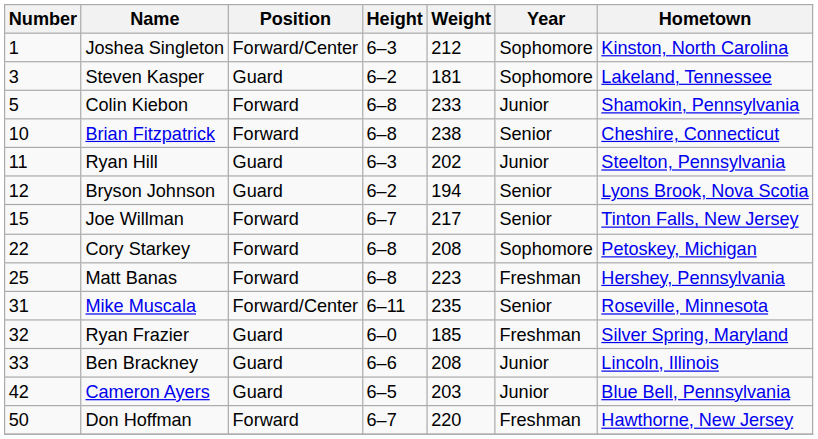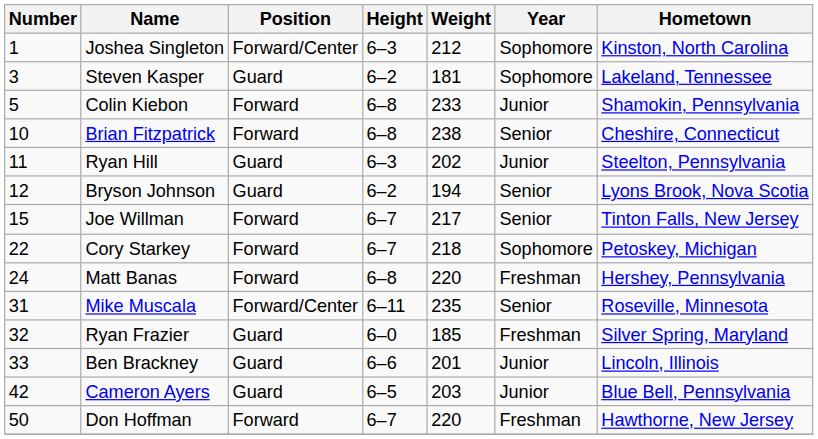 <table class="wikitable" style="font-size: 95%;">
 <tr>
 <th>Number</th>
 <th>Name</th>
 <th>Position</th>
 <th>Height</th>
 <th>Weight</th>
 <th>Year</th>
 <th>Hometown</th>
 </tr>
 <tr>
 <td>1</td>
 <td>Joshea Singleton</td>
 <td>Forward/Center</td>
 <td>6–3</td>
 <td>212</td>
 <td>Sophomore</td>
 <td><a href='#'>Kinston, North Carolina</a></td>
 </tr>
 <tr>
 <td>3</td>
 <td>Steven Kasper</td>
 <td>Guard</td>
 <td>6–2</td>
 <td>181</td>
 <td>Sophomore</td>
 <td><a href='#'>Lakeland, Tennessee</a></td>
 </tr>
 <tr>
 <td>5</td>
 <td>Colin Kiebon</td>
 <td>Forward</td>
 <td>6–8</td>
 <td>233</td>
 <td>Junior</td>
 <td><a href='#'>Shamokin, Pennsylvania</a></td>
 </tr>
 <tr>
 <td>10</td>
 <td><a href='#'>Brian Fitzpatrick</a></td>
 <td>Forward</td>
 <td>6–8</td>
 <td>238</td>
 <td>Senior</td>
 <td><a href='#'>Cheshire, Connecticut</a></td>
 </tr>
 <tr>
 <td>11</td>
 <td>Ryan Hill</td>
 <td>Guard</td>
 <td>6–3</td>
 <td>202</td>
 <td>Junior</td>
 <td><a href='#'>Steelton, Pennsylvania</a></td>
 </tr>
 <tr>
 <td>12</td>
 <td>Bryson Johnson</td>
 <td>Guard</td>
 <td>6–2</td>
 <td>194</td>
 <td>Senior</td>
 <td><a href='#'>Lyons Brook, Nova Scotia</a></td>
 </tr>
 <tr>
 <td>15</td>
 <td>Joe Willman</td>
 <td>Forward</td>
 <td>6–7</td>
 <td>217</td>
 <td>Senior</td>
 <td><a href='#'>Tinton Falls, New Jersey</a></td>
 </tr>
 <tr>
 <td>22</td>
 <td>Cory Starkey</td>
 <td>Forward</td>
-<td>6–8</td>
-<td>208</td>
+<td>6–7</td>
+<td>218</td>
 <td>Sophomore</td>
 <td><a href='#'>Petoskey, Michigan</a></td>
 </tr>
 <tr>
-<td>25</td>
+<td>24</td>
 <td>Matt Banas</td>
 <td>Forward</td>
 <td>6–8</td>
-<td>223</td>
+<td>220</td>
 <td>Freshman</td>
 <td><a href='#'>Hershey, Pennsylvania</a></td>
 </tr>
 <tr>
 <td>31</td>
 <td><a href='#'>Mike Muscala</a></td>
 <td>Forward/Center</td>
 <td>6–11</td>
 <td>235</td>
 <td>Senior</td>
 <td><a href='#'>Roseville, Minnesota</a></td>
 </tr>
 <tr>
 <td>32</td>
 <td>Ryan Frazier</td>
 <td>Guard</td>
 <td>6–0</td>
 <td>185</td>
 <td>Freshman</td>
 <td><a href='#'>Silver Spring, Maryland</a></td>
 </tr>
 <tr>
 <td>33</td>
 <td>Ben Brackney</td>
 <td>Guard</td>
 <td>6–6</td>
-<td>208</td>
+<td>201</td>
 <td>Junior</td>
 <td><a href='#'>Lincoln, Illinois</a></td>
 </tr>
 <tr>
 <td>42</td>
 <td><a href='#'>Cameron Ayers</a></td>
 <td>Guard</td>
 <td>6–5</td>
 <td>203</td>
 <td>Junior</td>
 <td><a href='#'>Blue Bell, Pennsylvania</a></td>
 </tr>
 <tr>
 <td>50</td>
 <td>Don Hoffman</td>
 <td>Forward</td>
 <td>6–7</td>
 <td>220</td>
 <td>Freshman</td>
 <td><a href='#'>Hawthorne, New Jersey</a></td>
 </tr>
 <tr>
 </tr>
 </table>
